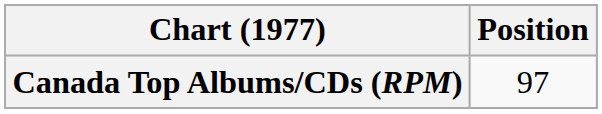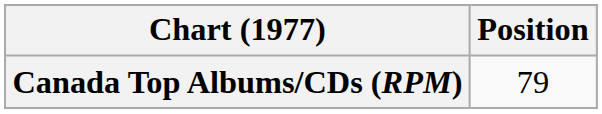 <table class="wikitable plainrowheaders" style="text-align:center;">
 <tr>
 <th scope="col">Chart (1977)</th>
 <th scope="col">Position</th>
 </tr>
 <tr>
 <th scope="row">Canada Top Albums/CDs (<em>RPM</em>)</th>
-<td>97</td>
+<td>79</td>
 </tr>
 </table>
